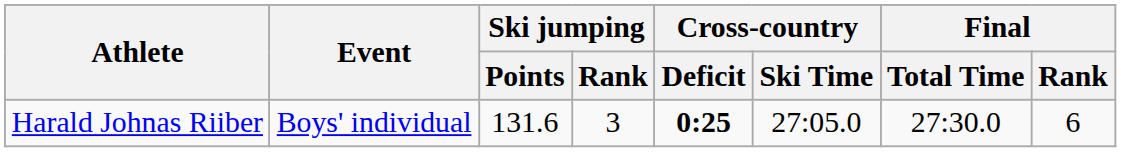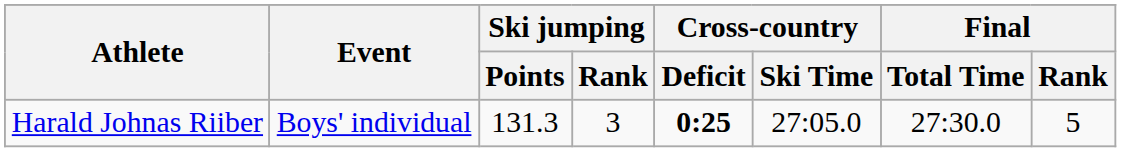 <table class="wikitable">
 <tr>
 <th rowspan="2">Athlete</th>
 <th rowspan="2">Event</th>
 <th colspan="2">Ski jumping</th>
 <th colspan="2">Cross-country</th>
 <th colspan="2">Final</th>
 </tr>
 <tr>
 <th>Points</th>
 <th>Rank</th>
 <th>Deficit</th>
 <th>Ski Time</th>
 <th>Total Time</th>
 <th>Rank</th>
 </tr>
 <tr>
 <td><a href='#'>Harald Johnas Riiber</a></td>
 <td><a href='#'>Boys' individual</a></td>
-<td align="center">131.6</td>
+<td align="center">131.3</td>
 <td align="center">3</td>
 <td align="center"><strong>0:25</strong></td>
 <td align="center">27:05.0</td>
 <td align="center">27:30.0</td>
-<td align="center">6</td>
+<td align="center">5</td>
 </tr>
 </table>
